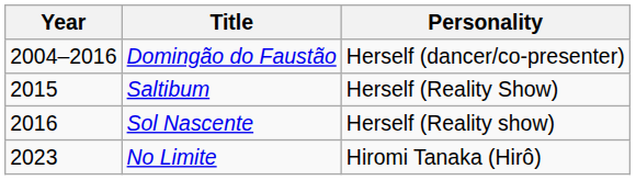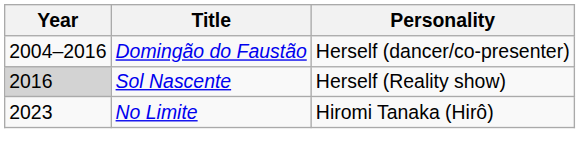 <table class="wikitable" style="font-size: 90%;">
 <tr>
 <th>Year</th>
 <th>Title</th>
 <th>Personality</th>
 </tr>
 <tr>
 <td>2004–2016</td>
 <td><em><a href='#'>Domingão do Faustão</a></em></td>
 <td>Herself (dancer/co-presenter)</td>
 </tr>
 <tr>
-<td>2015</td>
-<td><em><a href='#'>Saltibum</a></em></td>
-<td>Herself (Reality Show)</td>
-</tr>
-<tr>
-<td>2016</td>
+<td style="background: lightgrey;">2016</td>
 <td><em><a href='#'>Sol Nascente</a></em></td>
 <td>Herself (Reality show)</td>
 </tr>
 <tr>
 <td>2023</td>
 <td><em><a href='#'>No Limite</a></em></td>
 <td>Hiromi Tanaka (Hirô)</td>
 </tr>
 </table>
